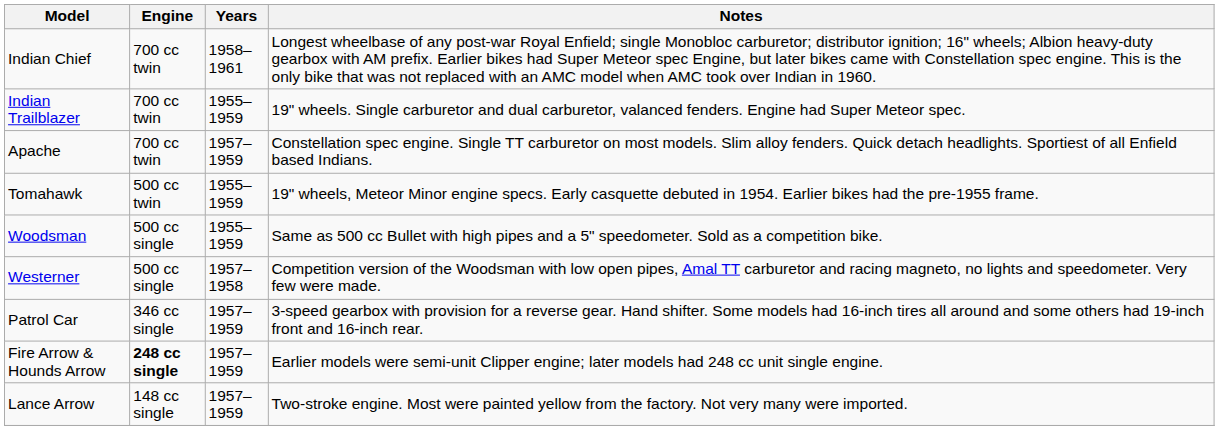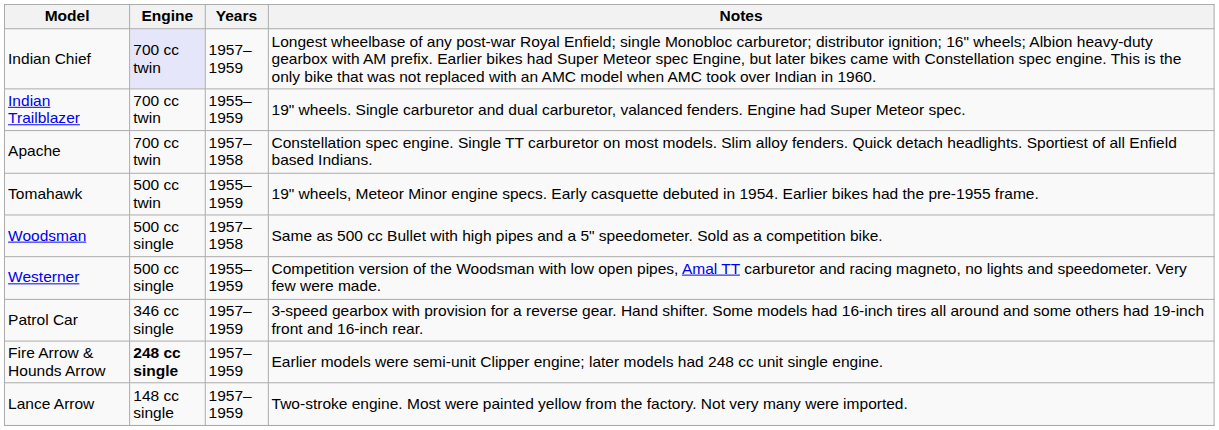 <table class="wikitable">
 <tr>
 <th>Model</th>
 <th>Engine</th>
 <th>Years</th>
 <th>Notes</th>
 </tr>
 <tr>
 <td>Indian Chief</td>
-<td>700 cc twin</td>
-<td>1958–1961</td>
+<td style="background: lavender;">700 cc twin</td>
+<td>1957–1959</td>
 <td>Longest wheelbase of any post-war Royal Enfield; single Monobloc carburetor; distributor ignition; 16" wheels; Albion heavy-duty gearbox with AM prefix. Earlier bikes had Super Meteor spec Engine, but later bikes came with Constellation spec engine. This is the only bike that was not replaced with an AMC model when AMC took over Indian in 1960.</td>
 </tr>
 <tr>
 <td><a href='#'>Indian Trailblazer</a></td>
 <td>700 cc twin</td>
 <td>1955–1959</td>
 <td>19" wheels. Single carburetor and dual carburetor, valanced fenders. Engine had Super Meteor spec.</td>
 </tr>
 <tr>
 <td>Apache</td>
 <td>700 cc twin</td>
-<td>1957–1959</td>
+<td>1957–1958</td>
 <td>Constellation spec engine. Single TT carburetor on most models. Slim alloy fenders. Quick detach headlights. Sportiest of all Enfield based Indians.</td>
 </tr>
 <tr>
 <td>Tomahawk</td>
 <td>500 cc twin</td>
 <td>1955–1959</td>
 <td>19" wheels, Meteor Minor engine specs. Early casquette debuted in 1954. Earlier bikes had the pre-1955 frame.</td>
 </tr>
 <tr>
 <td><a href='#'>Woodsman</a></td>
 <td>500 cc single</td>
-<td>1955–1959</td>
+<td>1957–1958</td>
 <td>Same as 500 cc Bullet with high pipes and a 5" speedometer. Sold as a competition bike.</td>
 </tr>
 <tr>
 <td><a href='#'>Westerner</a></td>
 <td>500 cc single</td>
-<td>1957–1958</td>
+<td>1955–1959</td>
 <td>Competition version of the Woodsman with low open pipes, <a href='#'>Amal TT</a> carburetor and racing magneto, no lights and speedometer. Very few were made.</td>
 </tr>
 <tr>
 <td>Patrol Car</td>
 <td>346 cc single</td>
 <td>1957–1959</td>
 <td>3-speed gearbox with provision for a reverse gear. Hand shifter. Some models had 16-inch tires all around and some others had 19-inch front and 16-inch rear.</td>
 </tr>
 <tr>
 <td>Fire Arrow & Hounds Arrow</td>
 <td><strong>248 cc single</strong></td>
 <td>1957–1959</td>
 <td>Earlier models were semi-unit Clipper engine; later models had 248 cc unit single engine.</td>
 </tr>
 <tr>
 <td>Lance Arrow</td>
 <td>148 cc single</td>
 <td>1957–1959</td>
 <td>Two-stroke engine. Most were painted yellow from the factory. Not very many were imported.</td>
 </tr>
 <tr>
 </tr>
 </table>
